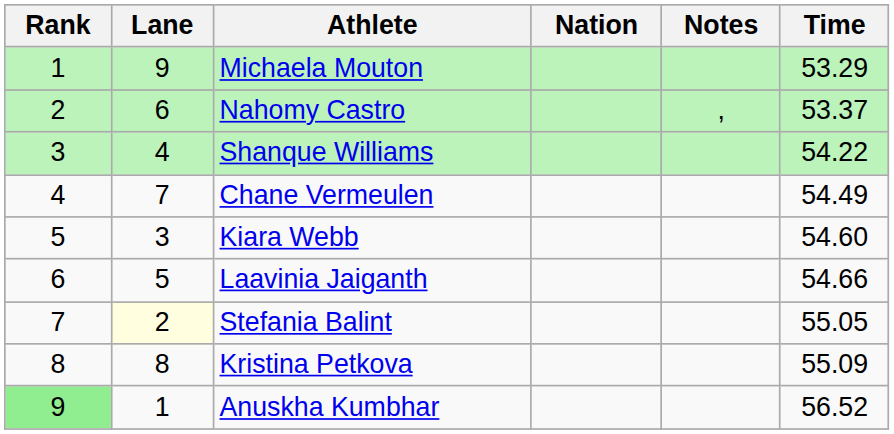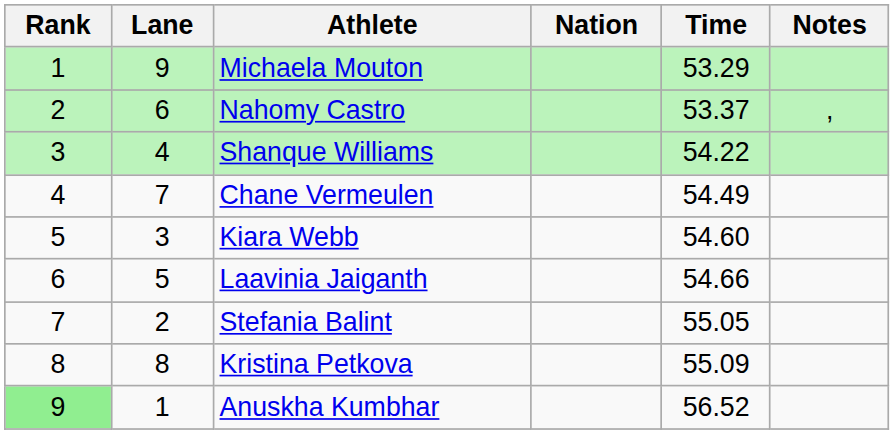 <table class="wikitable sortable" style="text-align:center;width: 60%;">
 <tr>
 <th scope="col">Rank</th>
 <th scope="col">Lane</th>
 <th scope="col">Athlete</th>
 <th scope="col">Nation</th>
+<th scope="col">Time</th>
 <th scope="col">Notes</th>
-<th scope="col">Time</th>
 </tr>
 <tr bgcolor=bbf3bb>
 <td>1</td>
 <td>9</td>
 <td align=left><a href='#'>Michaela Mouton</a></td>
 <td align=left></td>
+<td>53.29</td>
 <td></td>
-<td>53.29</td>
 </tr>
 <tr bgcolor=bbf3bb>
 <td>2</td>
 <td>6</td>
 <td align=left><a href='#'>Nahomy Castro</a></td>
 <td align=left></td>
+<td>53.37</td>
 <td>, </td>
-<td>53.37</td>
 </tr>
 <tr bgcolor=bbf3bb>
 <td>3</td>
 <td>4</td>
 <td align=left><a href='#'>Shanque Williams</a></td>
 <td align=left></td>
+<td>54.22</td>
 <td></td>
-<td>54.22</td>
 </tr>
 <tr>
 <td>4</td>
 <td>7</td>
 <td align=left><a href='#'>Chane Vermeulen</a></td>
 <td align=left></td>
+<td>54.49</td>
 <td></td>
-<td>54.49</td>
 </tr>
 <tr>
 <td>5</td>
 <td>3</td>
 <td align=left><a href='#'>Kiara Webb</a></td>
 <td align=left></td>
+<td>54.60</td>
 <td></td>
-<td>54.60</td>
 </tr>
 <tr>
 <td>6</td>
 <td>5</td>
 <td align=left><a href='#'>Laavinia Jaiganth</a></td>
 <td align=left></td>
+<td>54.66</td>
 <td></td>
-<td>54.66</td>
 </tr>
 <tr>
 <td>7</td>
-<td style="background: lightyellow;">2</td>
+<td>2</td>
 <td align=left><a href='#'>Stefania Balint</a></td>
 <td align=left></td>
+<td>55.05</td>
 <td></td>
-<td>55.05</td>
 </tr>
 <tr>
 <td>8</td>
 <td>8</td>
 <td align=left><a href='#'>Kristina Petkova</a></td>
 <td align=left></td>
+<td>55.09</td>
 <td></td>
-<td>55.09</td>
 </tr>
 <tr>
 <td style="background: lightgreen;">9</td>
 <td>1</td>
 <td align=left><a href='#'>Anuskha Kumbhar</a></td>
 <td align=left></td>
+<td>56.52</td>
 <td></td>
-<td>56.52</td>
 </tr>
 </table>
